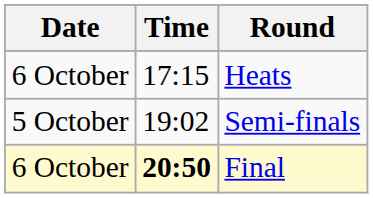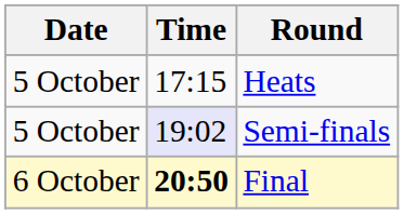 <table class="wikitable">
 <tr>
 <th>Date</th>
 <th>Time</th>
 <th>Round</th>
 </tr>
 <tr>
-<td>6 October</td>
+<td>5 October</td>
 <td>17:15</td>
 <td><a href='#'>Heats</a></td>
 </tr>
 <tr>
 <td>5 October</td>
-<td>19:02</td>
+<td style="background: lavender;">19:02</td>
 <td><a href='#'>Semi-finals</a></td>
 </tr>
 <tr style=background:lemonchiffon>
 <td>6 October</td>
 <td><strong>20:50</strong></td>
 <td><a href='#'>Final</a></td>
 </tr>
 </table>
